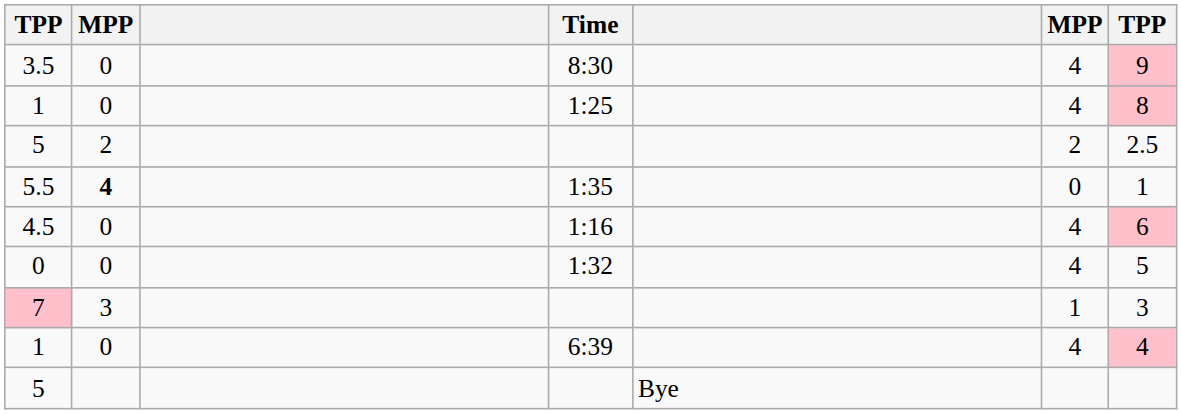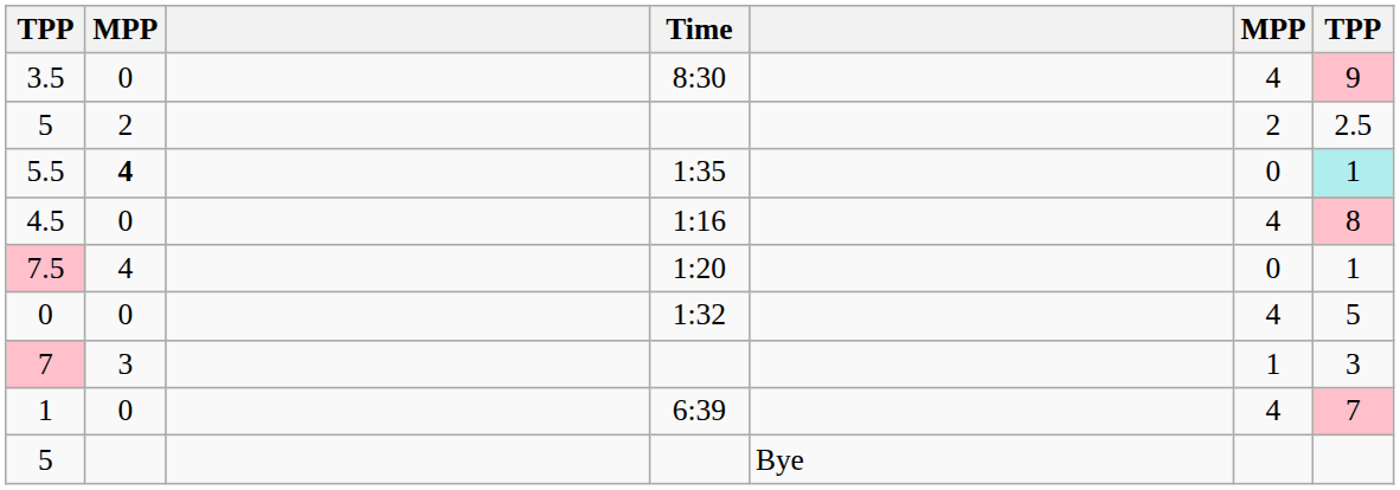 <table class="wikitable" style="text-align: center;" |>
 <tr>
 <th width="35">TPP</th>
 <th width="35">MPP</th>
 <th width="250"></th>
 <th width="45">Time</th>
 <th width="250"></th>
 <th width="35">MPP</th>
 <th width="35">TPP</th>
 </tr>
 <tr>
 <td>3.5</td>
 <td>0</td>
 <td style="text-align:left;"><strong></strong></td>
 <td>8:30</td>
 <td style="text-align:left;"></td>
 <td>4</td>
 <td bgcolor=pink>9</td>
 </tr>
 <tr>
-<td>1</td>
-<td>0</td>
-<td style="text-align:left;"><strong></strong></td>
-<td>1:25</td>
-<td style="text-align:left;"></td>
-<td>4</td>
-<td bgcolor=pink>8</td>
-</tr>
-<tr>
 <td>5</td>
 <td>2</td>
 <td style="text-align:left;"></td>
 <td></td>
 <td style="text-align:left;"></td>
 <td>2</td>
 <td>2.5</td>
 </tr>
 <tr>
 <td>5.5</td>
 <td><strong>4</strong></td>
 <td style="text-align:left;"></td>
 <td>1:35</td>
 <td style="text-align:left;"><strong></strong></td>
 <td>0</td>
-<td>1</td>
+<td style="background: paleturquoise;">1</td>
 </tr>
 <tr>
 <td>4.5</td>
 <td>0</td>
 <td style="text-align:left;"><strong></strong></td>
 <td>1:16</td>
 <td style="text-align:left;"></td>
 <td>4</td>
-<td bgcolor=pink>6</td>
+<td bgcolor=pink>8</td>
+</tr>
+<tr>
+<td bgcolor=pink>7.5</td>
+<td>4</td>
+<td style="text-align:left;"></td>
+<td>1:20</td>
+<td style="text-align:left;"><strong></strong></td>
+<td>0</td>
+<td>1</td>
 </tr>
 <tr>
 <td>0</td>
 <td>0</td>
 <td style="text-align:left;"><strong></strong></td>
 <td>1:32</td>
 <td style="text-align:left;"></td>
 <td>4</td>
 <td>5</td>
 </tr>
 <tr>
 <td bgcolor=pink>7</td>
 <td>3</td>
 <td style="text-align:left;"></td>
 <td></td>
 <td style="text-align:left;"><strong></strong></td>
 <td>1</td>
 <td>3</td>
 </tr>
 <tr>
 <td>1</td>
 <td>0</td>
 <td style="text-align:left;"><strong></strong></td>
 <td>6:39</td>
 <td style="text-align:left;"></td>
 <td>4</td>
-<td bgcolor=pink>4</td>
+<td bgcolor=pink>7</td>
 </tr>
 <tr>
 <td>5</td>
 <td></td>
 <td style="text-align:left;"><strong></strong></td>
 <td></td>
 <td style="text-align:left;">Bye</td>
 <td></td>
 <td></td>
 </tr>
 </table>
